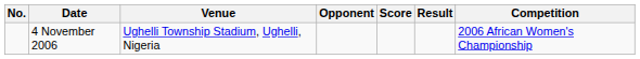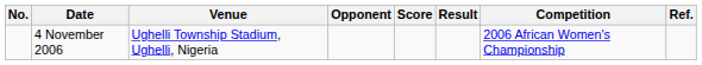 <table class="wikitable">
 <tr>
 <th>No.</th>
 <th>Date</th>
 <th>Venue</th>
 <th>Opponent</th>
 <th>Score</th>
 <th>Result</th>
 <th>Competition</th>
+<th>Ref.</th>
 </tr>
 <tr>
 <td></td>
 <td>4 November 2006</td>
 <td><a href='#'>Ughelli Township Stadium</a>, <a href='#'>Ughelli</a>, Nigeria</td>
 <td></td>
 <td></td>
 <td></td>
 <td><a href='#'>2006 African Women's Championship</a></td>
+<td></td>
 </tr>
 </table>
